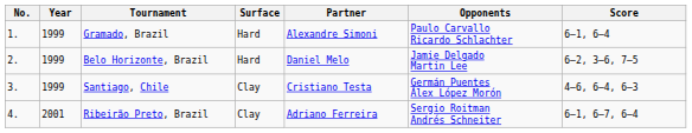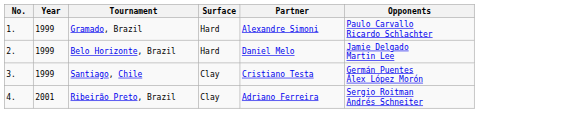 <table class="sortable wikitable" style=font-size:97%>
 <tr>
 <th width=40>No.</th>
 <th width=50>Year</th>
 <th width=200>Tournament</th>
 <th width=60>Surface</th>
 <th width=160>Partner</th>
 <th width=200>Opponents</th>
-<th width=160>Score</th>
 </tr>
 <tr>
 <td>1.</td>
 <td>1999</td>
 <td><a href='#'>Gramado</a>, Brazil</td>
 <td>Hard</td>
 <td> <a href='#'>Alexandre Simoni</a></td>
 <td> <a href='#'>Paulo Carvallo</a><br> <a href='#'>Ricardo Schlachter</a></td>
-<td>6–1, 6–4</td>
 </tr>
 <tr>
 <td>2.</td>
 <td>1999</td>
 <td><a href='#'>Belo Horizonte</a>, Brazil</td>
 <td>Hard</td>
 <td> <a href='#'>Daniel Melo</a></td>
 <td> <a href='#'>Jamie Delgado</a><br> <a href='#'>Martin Lee</a></td>
-<td>6–2, 3–6, 7–5</td>
 </tr>
 <tr>
 <td>3.</td>
 <td>1999</td>
 <td><a href='#'>Santiago</a>, <a href='#'>Chile</a></td>
 <td>Clay</td>
 <td> <a href='#'>Cristiano Testa</a></td>
 <td> <a href='#'>Germán Puentes</a><br> <a href='#'>Álex López Morón</a></td>
-<td>4–6, 6–4, 6–3</td>
 </tr>
 <tr>
 <td>4.</td>
 <td>2001</td>
 <td><a href='#'>Ribeirão Preto</a>, Brazil</td>
 <td>Clay</td>
 <td> <a href='#'>Adriano Ferreira</a></td>
 <td> <a href='#'>Sergio Roitman</a><br> <a href='#'>Andrés Schneiter</a></td>
-<td>6–1, 6–7, 6–4</td>
 </tr>
 </table>
